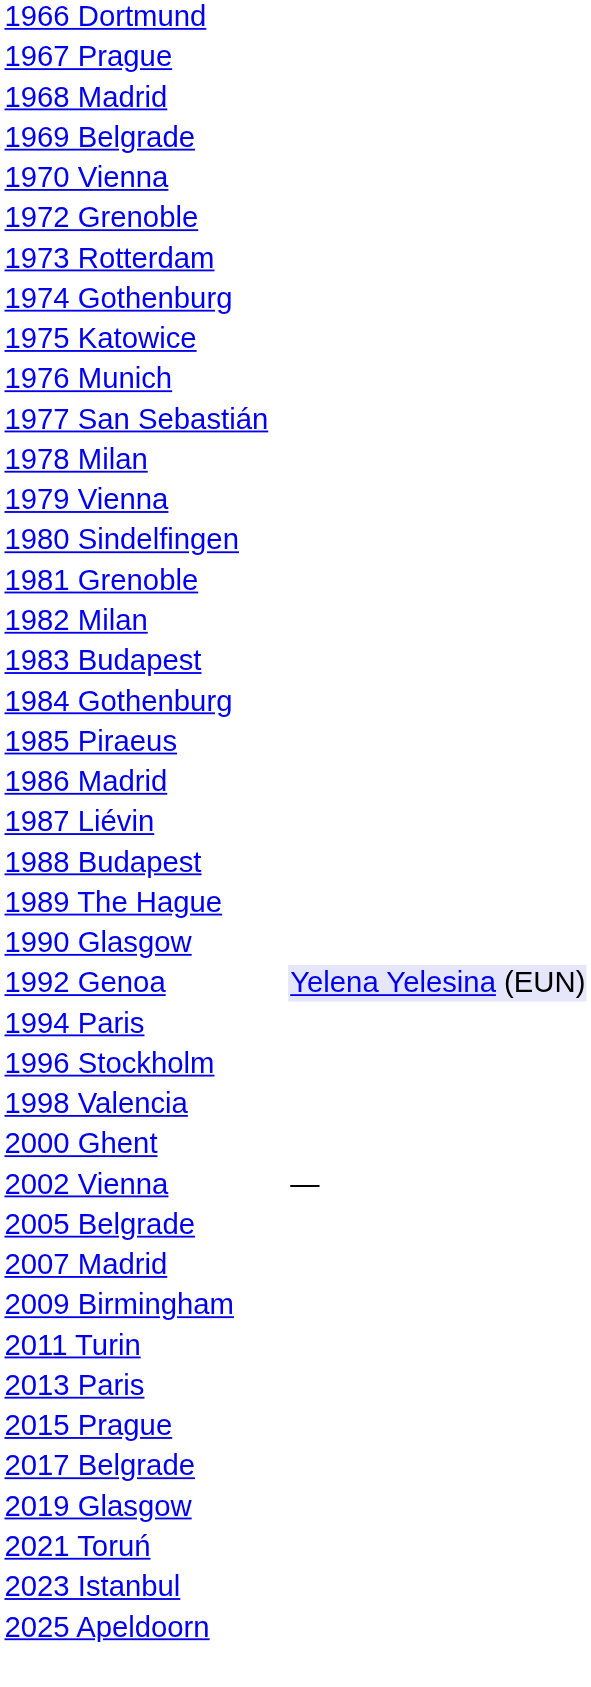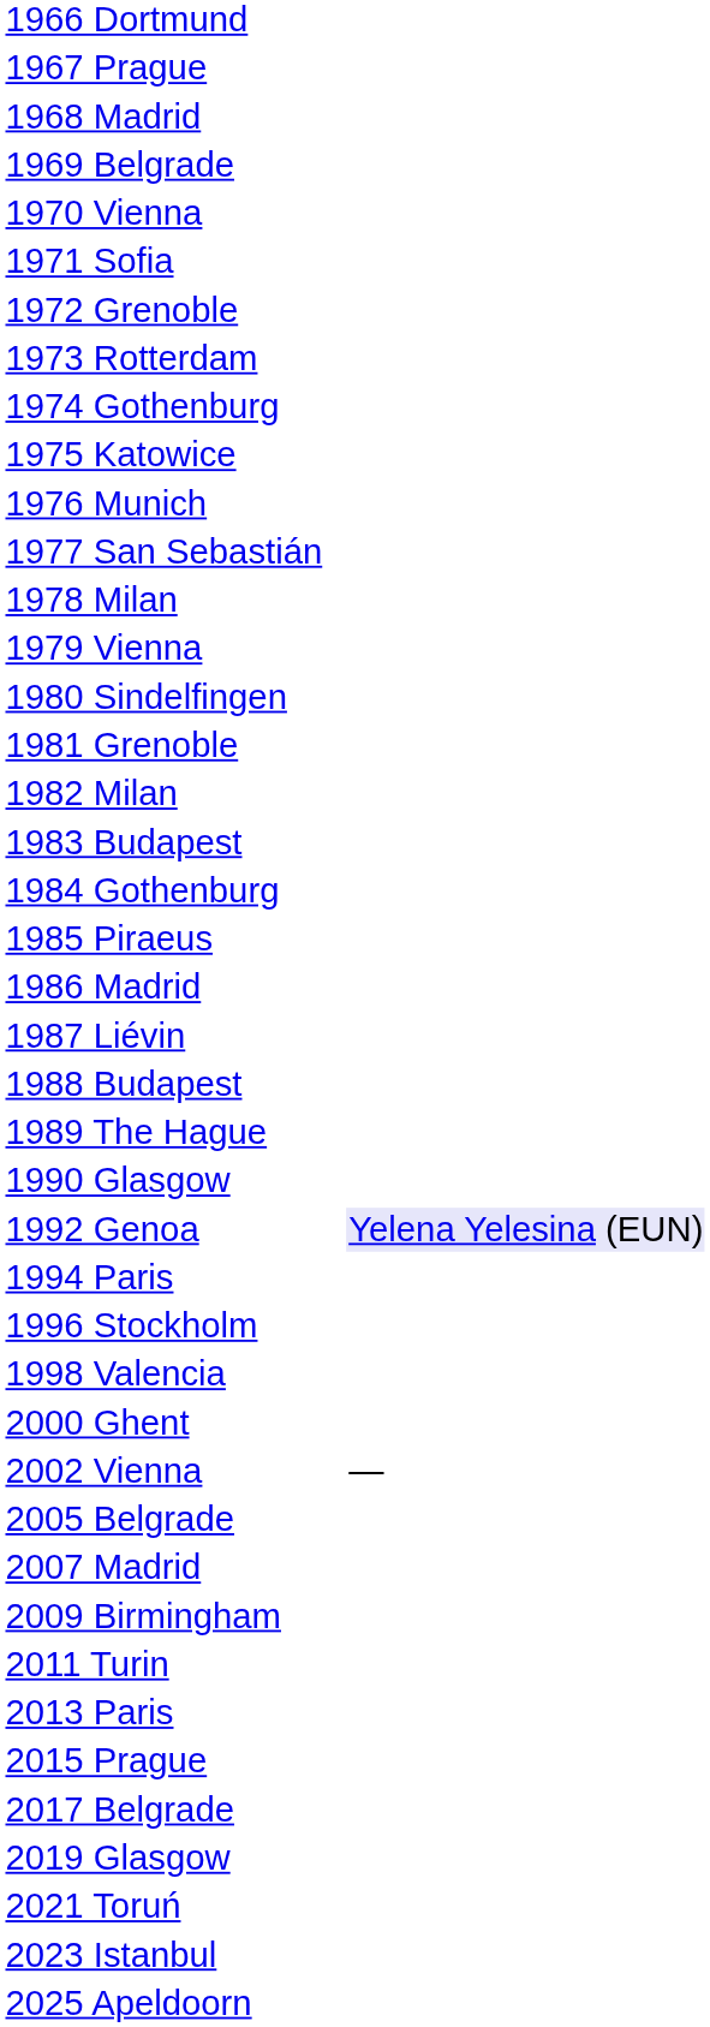 <table>
 <tr>
 <td><a href='#'>1966 Dortmund</a><br></td>
 <td></td>
 <td></td>
 <td></td>
 </tr>
 <tr>
 <td><a href='#'>1967 Prague</a><br></td>
 <td></td>
 <td></td>
 <td></td>
 </tr>
 <tr>
 <td><a href='#'>1968 Madrid</a><br></td>
 <td></td>
 <td></td>
 <td></td>
 </tr>
 <tr>
 <td><a href='#'>1969 Belgrade</a><br></td>
 <td></td>
 <td></td>
 <td></td>
 </tr>
 <tr>
 <td><a href='#'>1970 Vienna</a><br></td>
+<td></td>
+<td></td>
+<td></td>
+</tr>
+<tr>
+<td><a href='#'>1971 Sofia</a><br></td>
 <td></td>
 <td></td>
 <td></td>
 </tr>
 <tr>
 <td><a href='#'>1972 Grenoble</a><br></td>
 <td></td>
 <td></td>
 <td></td>
 </tr>
 <tr>
 <td><a href='#'>1973 Rotterdam</a><br></td>
 <td></td>
 <td></td>
 <td></td>
 </tr>
 <tr>
 <td><a href='#'>1974 Gothenburg</a><br></td>
 <td></td>
 <td></td>
 <td></td>
 </tr>
 <tr>
 <td><a href='#'>1975 Katowice</a><br></td>
 <td></td>
 <td></td>
 <td></td>
 </tr>
 <tr>
 <td><a href='#'>1976 Munich</a><br></td>
 <td></td>
 <td></td>
 <td></td>
 </tr>
 <tr>
 <td><a href='#'>1977 San Sebastián</a><br></td>
 <td></td>
 <td></td>
 <td></td>
 </tr>
 <tr>
 <td><a href='#'>1978 Milan</a><br></td>
 <td></td>
 <td></td>
 <td></td>
 </tr>
 <tr>
 <td><a href='#'>1979 Vienna</a><br></td>
 <td></td>
 <td></td>
 <td></td>
 </tr>
 <tr>
 <td><a href='#'>1980 Sindelfingen</a><br></td>
 <td></td>
 <td></td>
 <td></td>
 </tr>
 <tr>
 <td><a href='#'>1981 Grenoble</a><br></td>
 <td></td>
 <td></td>
 <td></td>
 </tr>
 <tr>
 <td><a href='#'>1982 Milan</a><br></td>
 <td></td>
 <td></td>
 <td></td>
 </tr>
 <tr>
 <td><a href='#'>1983 Budapest</a><br></td>
 <td></td>
 <td></td>
 <td></td>
 </tr>
 <tr>
 <td><a href='#'>1984 Gothenburg</a><br></td>
 <td></td>
 <td></td>
 <td></td>
 </tr>
 <tr>
 <td><a href='#'>1985 Piraeus</a><br></td>
 <td></td>
 <td></td>
 <td></td>
 </tr>
 <tr>
 <td><a href='#'>1986 Madrid</a><br></td>
 <td></td>
 <td></td>
 <td></td>
 </tr>
 <tr>
 <td><a href='#'>1987 Liévin</a><br></td>
 <td></td>
 <td></td>
 <td><br></td>
 </tr>
 <tr>
 <td><a href='#'>1988 Budapest</a><br></td>
 <td></td>
 <td></td>
 <td></td>
 </tr>
 <tr>
 <td><a href='#'>1989 The Hague</a><br></td>
 <td></td>
 <td></td>
 <td></td>
 </tr>
 <tr>
 <td><a href='#'>1990 Glasgow</a><br></td>
 <td></td>
 <td></td>
 <td></td>
 </tr>
 <tr>
 <td><a href='#'>1992 Genoa</a><br></td>
 <td></td>
 <td></td>
 <td style="background: lavender;"> <a href='#'>Yelena Yelesina</a> (EUN)</td>
 </tr>
 <tr>
 <td><a href='#'>1994 Paris</a><br></td>
 <td></td>
 <td></td>
 <td></td>
 </tr>
 <tr>
 <td><a href='#'>1996 Stockholm</a><br></td>
 <td></td>
 <td></td>
 <td></td>
 </tr>
 <tr>
 <td><a href='#'>1998 Valencia</a><br></td>
 <td></td>
 <td></td>
 <td></td>
 </tr>
 <tr>
 <td><a href='#'>2000 Ghent</a><br></td>
 <td></td>
 <td></td>
 <td></td>
 </tr>
 <tr>
 <td><a href='#'>2002 Vienna</a><br></td>
 <td></td>
 <td><br></td>
 <td>—</td>
 </tr>
 <tr>
 <td><a href='#'>2005 Belgrade</a><br></td>
 <td></td>
 <td></td>
 <td></td>
 </tr>
 <tr>
 <td><a href='#'>2007 Madrid</a><br></td>
 <td></td>
 <td></td>
 <td></td>
 </tr>
 <tr>
 <td><a href='#'>2009 Birmingham</a><br></td>
 <td></td>
 <td></td>
 <td></td>
 </tr>
 <tr>
 <td><a href='#'>2011 Turin</a><br></td>
 <td></td>
 <td></td>
 <td></td>
 </tr>
 <tr>
 <td><a href='#'>2013 Paris</a><br></td>
 <td></td>
 <td></td>
 <td></td>
 </tr>
 <tr>
 <td><a href='#'>2015 Prague</a><br></td>
 <td></td>
 <td></td>
 <td></td>
 </tr>
 <tr>
 <td><a href='#'>2017 Belgrade</a><br></td>
 <td></td>
 <td></td>
 <td></td>
 </tr>
 <tr>
 <td><a href='#'>2019 Glasgow</a><br></td>
 <td></td>
 <td></td>
 <td></td>
 </tr>
 <tr>
 <td><a href='#'>2021 Toruń</a><br></td>
 <td></td>
 <td></td>
 <td></td>
 </tr>
 <tr>
 <td><a href='#'>2023 Istanbul</a><br></td>
 <td></td>
 <td></td>
 <td></td>
 </tr>
 <tr>
 <td><a href='#'>2025 Apeldoorn</a><br></td>
 <td></td>
 <td></td>
 <td></td>
 </tr>
 </table>
